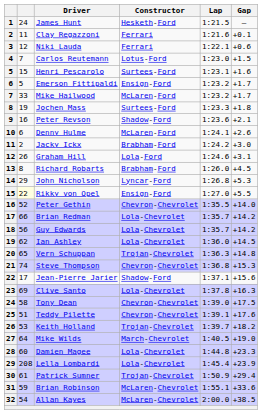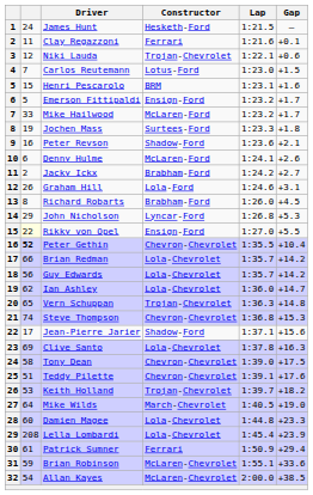 <table class="wikitable" style="font-size: 95%">
 <tr>
 <th></th>
 <th></th>
 <th>Driver</th>
 <th>Constructor</th>
 <th>Lap</th>
 <th>Gap</th>
 </tr>
 <tr>
 <th>1</th>
 <td>24</td>
 <td> <a href='#'>James Hunt</a></td>
 <td><a href='#'>Hesketh</a>-<a href='#'>Ford</a></td>
 <td>1:21.5</td>
 <td align="center">—</td>
 </tr>
 <tr>
 <th>2</th>
 <td>11</td>
 <td> <a href='#'>Clay Regazzoni</a></td>
 <td><a href='#'>Ferrari</a></td>
 <td>1:21.6</td>
 <td>+0.1</td>
 </tr>
 <tr>
 <th>3</th>
 <td>12</td>
 <td> <a href='#'>Niki Lauda</a></td>
-<td><a href='#'>Ferrari</a></td>
+<td><a href='#'>Trojan</a>-<a href='#'>Chevrolet</a></td>
 <td>1:22.1</td>
 <td>+0.6</td>
 </tr>
 <tr>
 <th>4</th>
 <td>7</td>
 <td> <a href='#'>Carlos Reutemann</a></td>
 <td><a href='#'>Lotus</a>-<a href='#'>Ford</a></td>
 <td>1:23.0</td>
 <td>+1.5</td>
 </tr>
 <tr>
 <th>5</th>
 <td>15</td>
 <td> <a href='#'>Henri Pescarolo</a></td>
-<td><a href='#'>Surtees</a>-<a href='#'>Ford</a></td>
+<td><a href='#'>BRM</a></td>
 <td>1:23.1</td>
 <td>+1.6</td>
 </tr>
 <tr>
 <th>6</th>
 <td>5</td>
 <td> <a href='#'>Emerson Fittipaldi</a></td>
 <td><a href='#'>Ensign</a>-<a href='#'>Ford</a></td>
 <td>1:23.2</td>
 <td>+1.7</td>
 </tr>
 <tr>
 <th>7</th>
 <td>33</td>
 <td> <a href='#'>Mike Hailwood</a></td>
 <td><a href='#'>McLaren</a>-<a href='#'>Ford</a></td>
 <td>1:23.2</td>
 <td>+1.7</td>
 </tr>
 <tr>
 <th>8</th>
 <td>19</td>
 <td> <a href='#'>Jochen Mass</a></td>
 <td><a href='#'>Surtees</a>-<a href='#'>Ford</a></td>
 <td>1:23.3</td>
 <td>+1.8</td>
 </tr>
 <tr>
 <th>9</th>
 <td>16</td>
 <td> <a href='#'>Peter Revson</a></td>
 <td><a href='#'>Shadow</a>-<a href='#'>Ford</a></td>
 <td>1:23.6</td>
 <td>+2.1</td>
 </tr>
 <tr>
 <th>10</th>
 <td>6</td>
 <td> <a href='#'>Denny Hulme</a></td>
 <td><a href='#'>McLaren</a>-<a href='#'>Ford</a></td>
 <td>1:24.1</td>
 <td>+2.6</td>
 </tr>
 <tr>
 <th>11</th>
 <td>2</td>
 <td> <a href='#'>Jacky Ickx</a></td>
 <td><a href='#'>Brabham</a>-<a href='#'>Ford</a></td>
 <td>1:24.2</td>
-<td>+3.0</td>
+<td>+2.7</td>
 </tr>
 <tr>
 <th>12</th>
 <td>26</td>
 <td> <a href='#'>Graham Hill</a></td>
 <td><a href='#'>Lola</a>-<a href='#'>Ford</a></td>
 <td>1:24.6</td>
 <td>+3.1</td>
 </tr>
 <tr>
 <th>13</th>
 <td>8</td>
 <td> <a href='#'>Richard Robarts</a></td>
 <td><a href='#'>Brabham</a>-<a href='#'>Ford</a></td>
 <td>1:26.0</td>
 <td>+4.5</td>
 </tr>
 <tr>
 <th>14</th>
 <td>29</td>
 <td> <a href='#'>John Nicholson</a></td>
 <td><a href='#'>Lyncar</a>-<a href='#'>Ford</a></td>
 <td>1:26.8</td>
 <td>+5.3</td>
 </tr>
 <tr>
 <th>15</th>
 <td style="background: lightyellow;">22</td>
 <td> <a href='#'>Rikky von Opel</a></td>
 <td><a href='#'>Ensign</a>-<a href='#'>Ford</a></td>
 <td>1:27.0</td>
 <td>+5.5</td>
 </tr>
 <tr style="background-color: #CFCFFF">
 <th>16</th>
-<td>52</td>
+<td><strong>52</strong></td>
 <td> <a href='#'>Peter Gethin</a></td>
 <td><a href='#'>Chevron</a>-<a href='#'>Chevrolet</a></td>
 <td>1:35.5</td>
-<td>+14.0</td>
+<td>+10.4</td>
 </tr>
 <tr style="background-color: #CFCFFF">
 <th>17</th>
 <td>66</td>
 <td> <a href='#'>Brian Redman</a></td>
 <td><a href='#'>Lola</a>-<a href='#'>Chevrolet</a></td>
 <td>1:35.7</td>
 <td>+14.2</td>
 </tr>
 <tr style="background-color: #CFCFFF">
 <th>18</th>
 <td>56</td>
 <td> <a href='#'>Guy Edwards</a></td>
 <td><a href='#'>Lola</a>-<a href='#'>Chevrolet</a></td>
 <td>1:35.7</td>
 <td>+14.2</td>
 </tr>
 <tr style="background-color: #CFCFFF">
 <th>19</th>
 <td>62</td>
 <td> <a href='#'>Ian Ashley</a></td>
 <td><a href='#'>Lola</a>-<a href='#'>Chevrolet</a></td>
 <td>1:36.0</td>
-<td>+14.5</td>
+<td>+14.7</td>
 </tr>
 <tr style="background-color: #CFCFFF">
 <th>20</th>
 <td>65</td>
 <td> <a href='#'>Vern Schuppan</a></td>
 <td><a href='#'>Trojan</a>-<a href='#'>Chevrolet</a></td>
 <td>1:36.3</td>
 <td>+14.8</td>
 </tr>
 <tr style="background-color: #CFCFFF">
 <th>21</th>
 <td>74</td>
 <td> <a href='#'>Steve Thompson</a></td>
 <td><a href='#'>Chevron</a>-<a href='#'>Chevrolet</a></td>
 <td>1:36.8</td>
 <td>+15.3</td>
 </tr>
 <tr>
 <th>22</th>
 <td>17</td>
 <td> <a href='#'>Jean-Pierre Jarier</a></td>
 <td><a href='#'>Shadow</a>-<a href='#'>Ford</a></td>
 <td>1:37.1</td>
 <td>+15.6</td>
 </tr>
 <tr style="background-color: #CFCFFF">
 <th>23</th>
 <td>69</td>
 <td> <a href='#'>Clive Santo</a></td>
 <td><a href='#'>Lola</a>-<a href='#'>Chevrolet</a></td>
 <td>1:37.8</td>
 <td>+16.3</td>
 </tr>
 <tr style="background-color: #CFCFFF">
 <th>24</th>
 <td>58</td>
 <td> <a href='#'>Tony Dean</a></td>
 <td><a href='#'>Chevron</a>-<a href='#'>Chevrolet</a></td>
 <td>1:39.0</td>
 <td>+17.5</td>
 </tr>
 <tr style="background-color: #CFCFFF">
 <th>25</th>
 <td>51</td>
 <td> <a href='#'>Teddy Pilette</a></td>
 <td><a href='#'>Chevron</a>-<a href='#'>Chevrolet</a></td>
 <td>1:39.1</td>
 <td>+17.6</td>
 </tr>
 <tr style="background-color: #CFCFFF">
 <th>26</th>
 <td>53</td>
 <td> <a href='#'>Keith Holland</a></td>
 <td><a href='#'>Trojan</a>-<a href='#'>Chevrolet</a></td>
 <td>1:39.7</td>
 <td>+18.2</td>
 </tr>
 <tr style="background-color: #CFCFFF">
 <th>27</th>
 <td>64</td>
 <td> <a href='#'>Mike Wilds</a></td>
 <td><a href='#'>March</a>-<a href='#'>Chevrolet</a></td>
 <td>1:40.5</td>
 <td>+19.0</td>
 </tr>
 <tr style="background-color: #CFCFFF">
 <th>28</th>
 <td>60</td>
 <td> <a href='#'>Damien Magee</a></td>
 <td><a href='#'>Lola</a>-<a href='#'>Chevrolet</a></td>
 <td>1:44.8</td>
 <td>+23.3</td>
 </tr>
 <tr style="background-color: #CFCFFF">
 <th>29</th>
 <td>208</td>
 <td> <a href='#'>Lella Lombardi</a></td>
 <td><a href='#'>Lola</a>-<a href='#'>Chevrolet</a></td>
 <td>1:45.4</td>
 <td>+23.9</td>
 </tr>
 <tr style="background-color: #CFCFFF">
 <th>30</th>
 <td>61</td>
 <td> <a href='#'>Patrick Sumner</a></td>
-<td><a href='#'>Trojan</a>-<a href='#'>Chevrolet</a></td>
+<td><a href='#'>Ferrari</a></td>
 <td>1:50.9</td>
 <td>+29.4</td>
 </tr>
 <tr style="background-color: #CFCFFF">
 <th>31</th>
 <td>59</td>
 <td> <a href='#'>Brian Robinson</a></td>
 <td><a href='#'>McLaren</a>-<a href='#'>Chevrolet</a></td>
 <td>1:55.1</td>
 <td>+33.6</td>
 </tr>
 <tr style="background-color: #CFCFFF">
 <th>32</th>
 <td>54</td>
 <td> <a href='#'>Allan Kayes</a></td>
 <td><a href='#'>McLaren</a>-<a href='#'>Chevrolet</a></td>
 <td>2:00.0</td>
 <td>+38.5</td>
 </tr>
 <tr>
 <th colspan="6"></th>
 </tr>
 </table>
